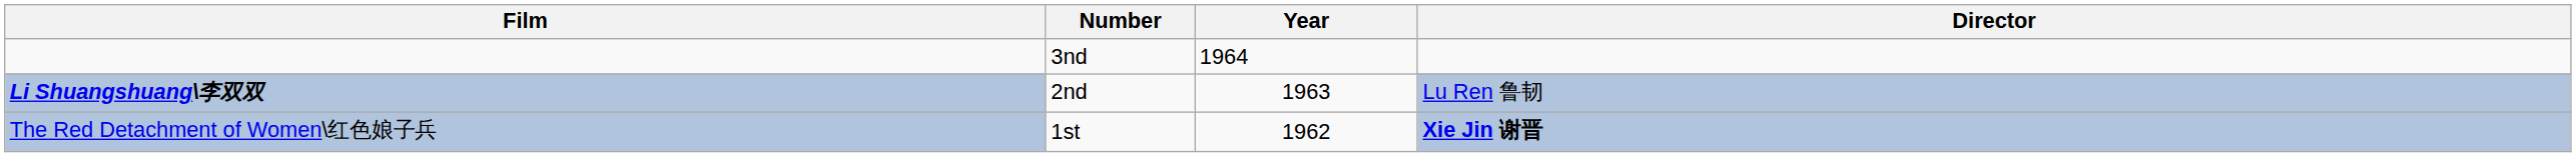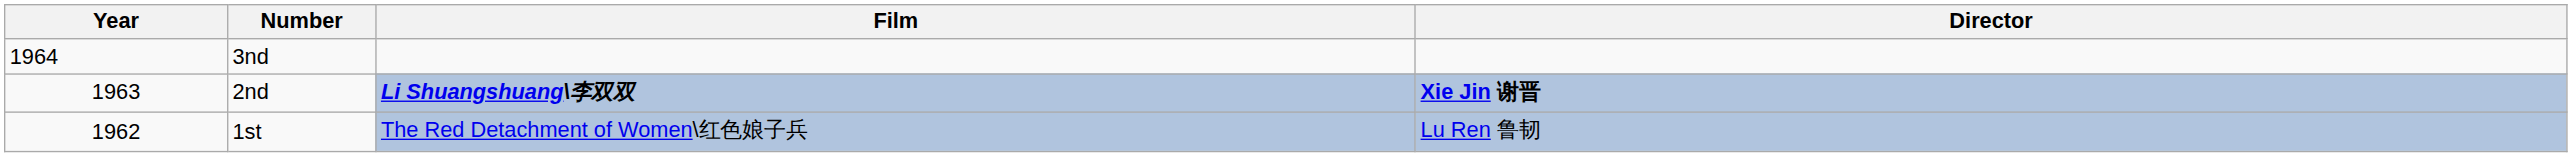 <table class="wikitable" width="95%" align="center">
 <tr>
+<th width="6%">Year</th>
+<th width="4%">Number</th>
 <th width="28%">Film</th>
-<th width="4%">Number</th>
-<th width="6%">Year</th>
 <th width="31%">Director</th>
 </tr>
 <tr>
+<td>1964</td>
+<td>3nd</td>
 <td></td>
-<td>3nd</td>
-<td>1964</td>
 <td></td>
 </tr>
 <tr>
+<td style="text-align:center;">1963</td>
+<td>2nd</td>
 <td style="background:#B0C4DE;"><strong><em><a href='#'>Li Shuangshuang</a><em>\李双双<strong></td>
-<td>2nd</td>
-<td style="text-align:center;">1963</td>
+<td style="background:#B0C4DE;"><strong><a href='#'>Xie Jin</a> 谢晋</strong></td>
+</tr>
+<tr>
+<td style="text-align:center;">1962</td>
+<td>1st</td>
+<td style="background:#B0C4DE;"></em></strong><a href='#'>The Red Detachment of Women</a></em>\红色娘子兵</strong></td>
 <td style="background:#B0C4DE;"></strong><a href='#'>Lu Ren</a> 鲁韧<strong></td>
 </tr>
-<tr>
-<td style="background:#B0C4DE;"></em></strong><a href='#'>The Red Detachment of Women</a></em>\红色娘子兵</strong></td>
-<td>1st</td>
-<td style="text-align:center;">1962</td>
-<td style="background:#B0C4DE;"><strong><a href='#'>Xie Jin</a> 谢晋</strong></td>
-</tr>
 </table>
